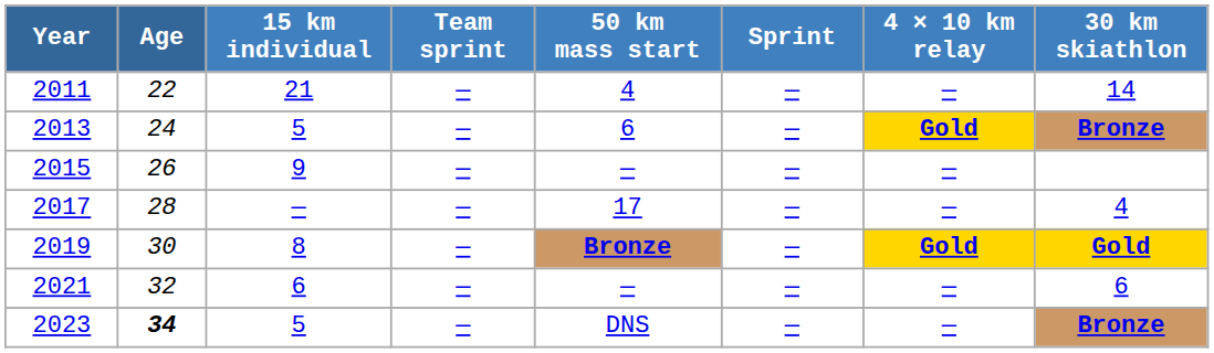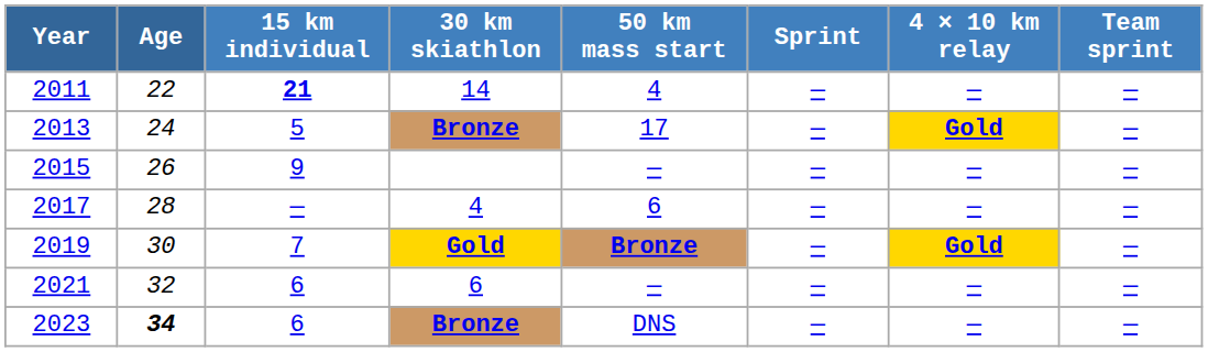 <table class="wikitable" style="font-size:95%; text-align:center; border:grey solid 1px; border-collapse:collapse; background:#ffffff;">
 <tr>
 <th style="background-color:#369; color:white; width:60px;"> Year </th>
 <th style="background-color:#369; color:white; width:40px;"> Age </th>
 <th style="background-color:#4180be; color:white; width:75px;"> 15 km <br> individual </th>
-<th style="background-color:#4180be; color:white; width:75px;"> Team <br> sprint </th>
+<th style="background-color:#4180be; color:white; width:75px;"> 30 km <br> skiathlon </th>
 <th style="background-color:#4180be; color:white; width:75px;"> 50 km <br> mass start </th>
 <th style="background-color:#4180be; color:white; width:75px;"> Sprint </th>
 <th style="background-color:#4180be; color:white; width:75px;"> 4 × 10 km <br> relay </th>
-<th style="background-color:#4180be; color:white; width:75px;"> 30 km <br> skiathlon </th>
+<th style="background-color:#4180be; color:white; width:75px;"> Team <br> sprint </th>
 </tr>
 <tr>
 <td><a href='#'>2011</a></td>
 <td><em>22</em></td>
-<td><a href='#'>21</a></td>
-<td><a href='#'>—</a></td>
+<td><strong><a href='#'>21</a></strong></td>
+<td><a href='#'>14</a></td>
 <td><a href='#'>4</a></td>
 <td><a href='#'>—</a></td>
 <td><a href='#'>—</a></td>
-<td><a href='#'>14</a></td>
+<td><a href='#'>—</a></td>
 </tr>
 <tr>
 <td><a href='#'>2013</a></td>
 <td><em>24</em></td>
 <td><a href='#'>5</a></td>
-<td><a href='#'>—</a></td>
-<td><a href='#'>6</a></td>
+<td style="background:#c96;"><a href='#'><strong>Bronze</strong></a></td>
+<td><a href='#'>17</a></td>
 <td><a href='#'>—</a></td>
 <td style="background:gold;"><a href='#'><strong>Gold</strong></a></td>
-<td style="background:#c96;"><a href='#'><strong>Bronze</strong></a></td>
+<td><a href='#'>—</a></td>
 </tr>
 <tr>
 <td><a href='#'>2015</a></td>
 <td><em>26</em></td>
 <td><a href='#'>9</a></td>
+<td><a href='#'></a></td>
 <td><a href='#'>—</a></td>
 <td><a href='#'>—</a></td>
 <td><a href='#'>—</a></td>
 <td><a href='#'>—</a></td>
-<td><a href='#'></a></td>
 </tr>
 <tr>
 <td><a href='#'>2017</a></td>
 <td><em>28</em></td>
 <td><a href='#'>—</a></td>
-<td><a href='#'>—</a></td>
-<td><a href='#'>17</a></td>
+<td><a href='#'>4</a></td>
+<td><a href='#'>6</a></td>
 <td><a href='#'>—</a></td>
 <td><a href='#'>—</a></td>
-<td><a href='#'>4</a></td>
+<td><a href='#'>—</a></td>
 </tr>
 <tr>
 <td><a href='#'>2019</a></td>
 <td><em>30</em></td>
-<td><a href='#'>8</a></td>
-<td><a href='#'>—</a></td>
+<td><a href='#'>7</a></td>
+<td style="background:gold;"><a href='#'><strong>Gold</strong></a></td>
 <td style="background:#c96;"><a href='#'><strong>Bronze</strong></a></td>
 <td><a href='#'>—</a></td>
 <td bgcolor=gold><a href='#'><strong>Gold</strong></a></td>
-<td style="background:gold;"><a href='#'><strong>Gold</strong></a></td>
+<td><a href='#'>—</a></td>
 </tr>
 <tr>
 <td><a href='#'>2021</a></td>
 <td><em>32</em></td>
 <td><a href='#'>6</a></td>
+<td><a href='#'>6</a></td>
 <td><a href='#'>—</a></td>
 <td><a href='#'>—</a></td>
 <td><a href='#'>—</a></td>
 <td><a href='#'>—</a></td>
-<td><a href='#'>6</a></td>
 </tr>
 <tr>
 <td><a href='#'>2023</a></td>
 <td><strong><em>34</em></strong></td>
-<td><a href='#'>5</a></td>
-<td><a href='#'>—</a></td>
+<td><a href='#'>6</a></td>
+<td style="background:#c96;"><a href='#'><strong>Bronze</strong></a></td>
 <td><a href='#'>DNS</a></td>
 <td><a href='#'>—</a></td>
 <td><a href='#'>—</a></td>
-<td style="background:#c96;"><a href='#'><strong>Bronze</strong></a></td>
+<td><a href='#'>—</a></td>
 </tr>
 </table>
